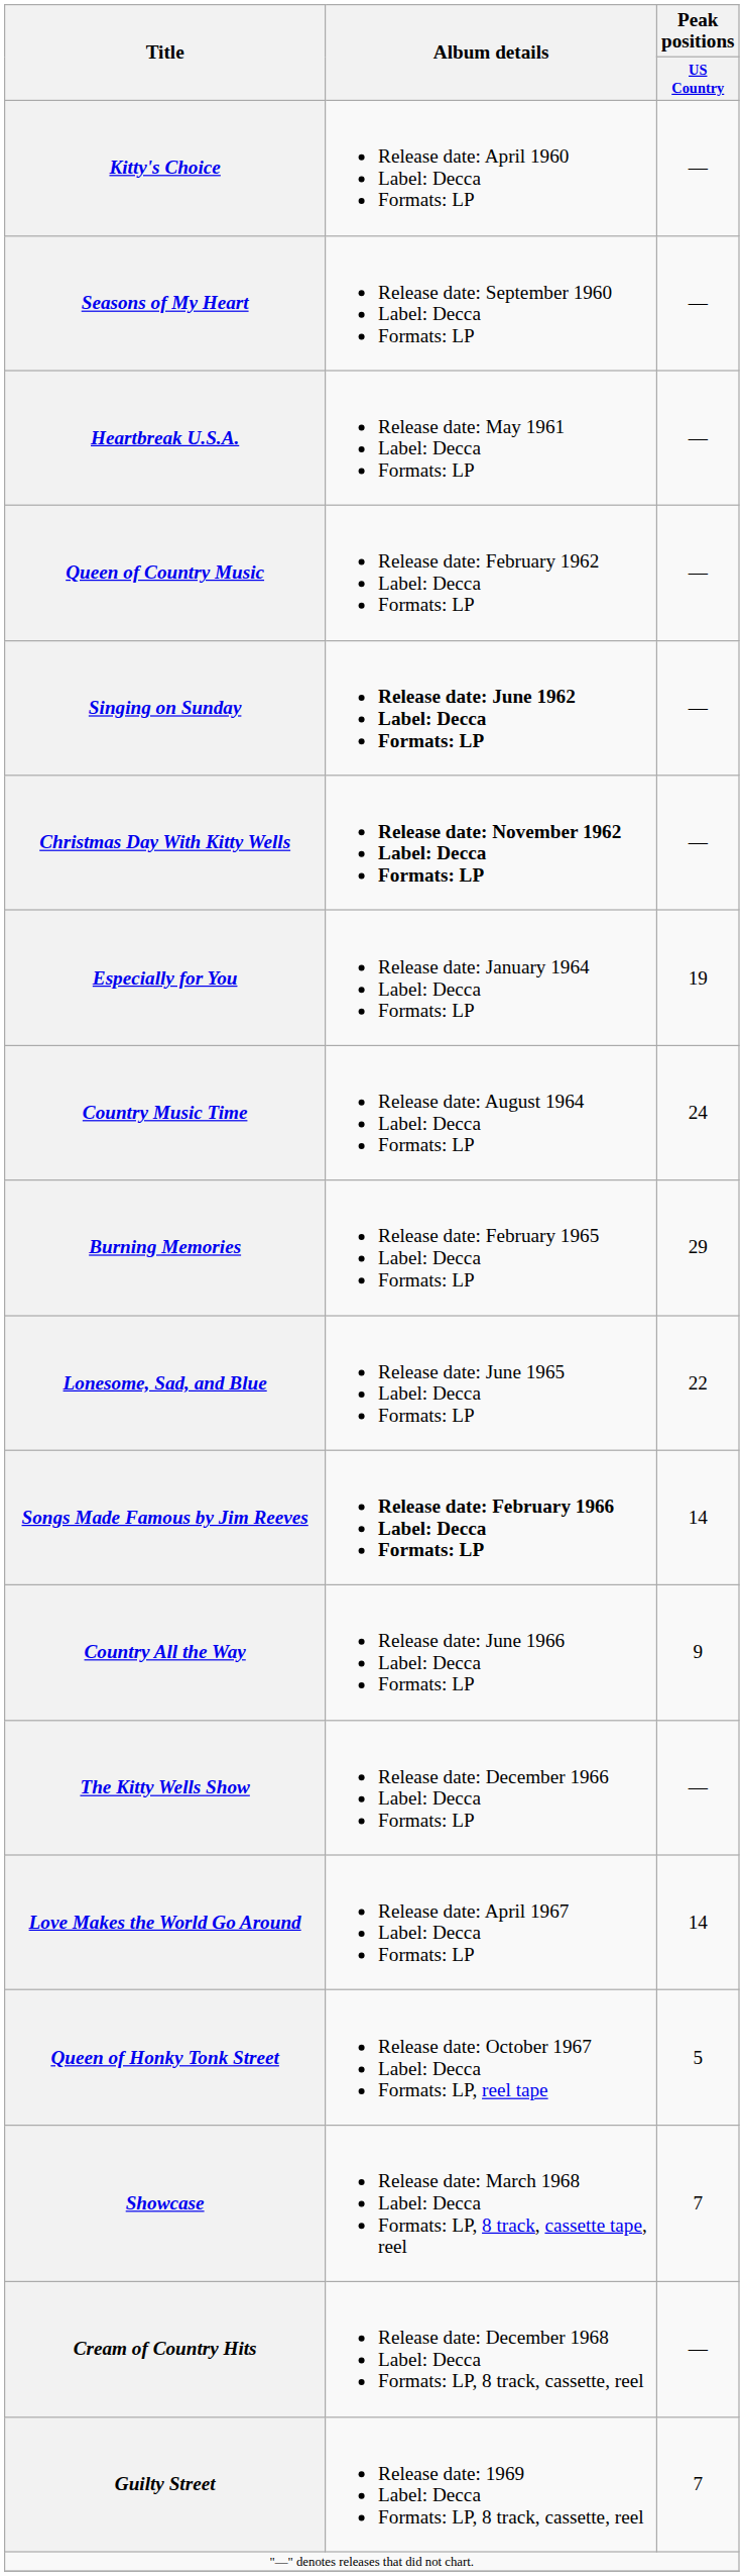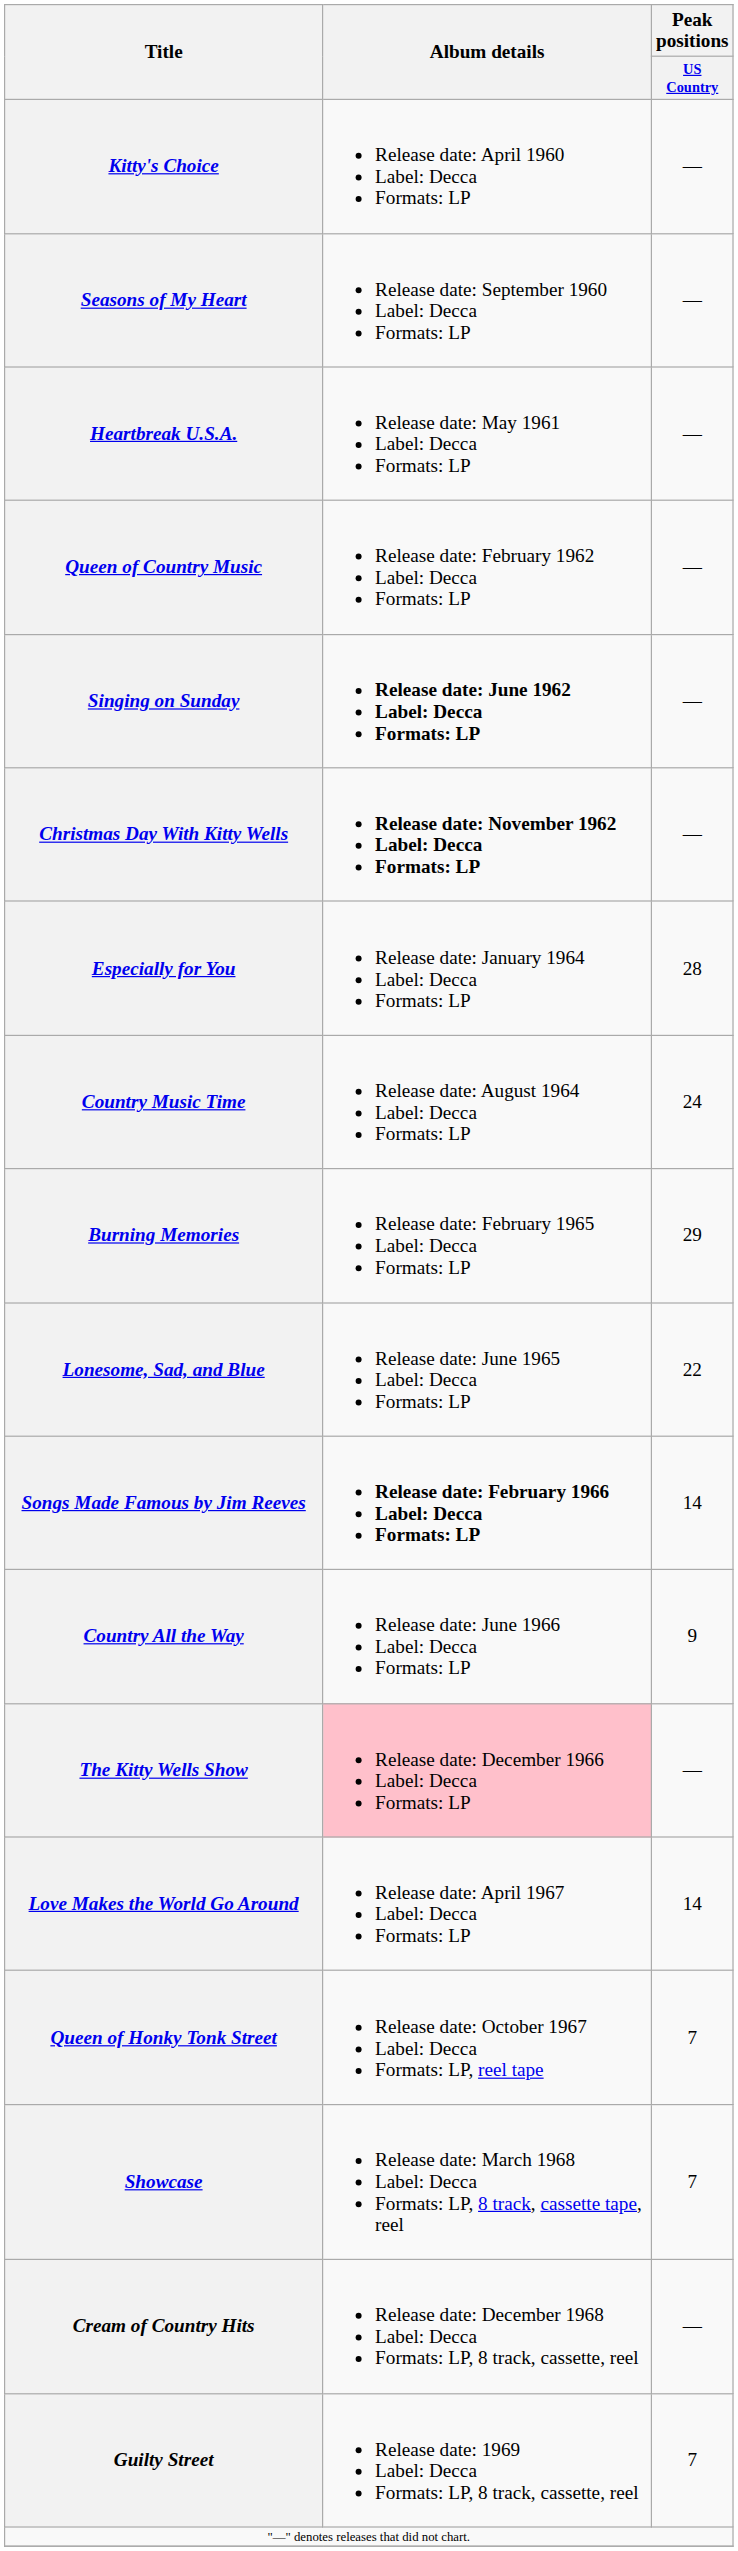 <table class="wikitable plainrowheaders" style="text-align:center;">
 <tr>
 <th scope="col" rowspan="2" style="width:20em;">Title</th>
 <th scope="col" rowspan="2" style="width:20em;">Album details</th>
 <th scope="col" colspan="1">Peak<br>positions</th>
 </tr>
 <tr>
 <th scope="col" style="width:4.5em;font-size:75%;"><a href='#'>US<br>Country</a><br></th>
 </tr>
 <tr>
 <th scope="row"><em><a href='#'>Kitty's Choice</a></em></th>
 <td align="left"><br><ul><li>Release date: April 1960</li><li>Label: Decca</li><li>Formats: LP</li></ul></td>
 <td>—</td>
 </tr>
 <tr>
 <th scope="row"><em><a href='#'>Seasons of My Heart</a></em></th>
 <td align="left"><br><ul><li>Release date: September 1960</li><li>Label: Decca</li><li>Formats: LP</li></ul></td>
 <td>—</td>
 </tr>
 <tr>
 <th scope="row"><em><a href='#'>Heartbreak U.S.A.</a></em></th>
 <td align="left"><br><ul><li>Release date: May 1961</li><li>Label: Decca</li><li>Formats: LP</li></ul></td>
 <td>—</td>
 </tr>
 <tr>
 <th scope="row"><em><a href='#'>Queen of Country Music</a></em></th>
 <td align="left"><br><ul><li>Release date: February 1962</li><li>Label: Decca</li><li>Formats: LP</li></ul></td>
 <td>—</td>
 </tr>
 <tr>
 <th scope="row"><em><a href='#'>Singing on Sunday</a></em></th>
 <td align="left"><strong><br><ul><li>Release date: June 1962</li><li>Label: Decca</li><li>Formats: LP</li></ul></strong></td>
 <td>—</td>
 </tr>
 <tr>
 <th scope="row"><em><a href='#'>Christmas Day With Kitty Wells</a></em></th>
 <td align="left"><strong><br><ul><li>Release date: November 1962</li><li>Label: Decca</li><li>Formats: LP</li></ul></strong></td>
 <td>—</td>
 </tr>
 <tr>
 <th scope="row"><em><a href='#'>Especially for You</a></em></th>
 <td align="left"><br><ul><li>Release date: January 1964</li><li>Label: Decca</li><li>Formats: LP</li></ul></td>
-<td>19</td>
+<td>28</td>
 </tr>
 <tr>
 <th scope="row"><em><a href='#'>Country Music Time</a></em></th>
 <td align="left"><br><ul><li>Release date: August 1964</li><li>Label: Decca</li><li>Formats: LP</li></ul></td>
 <td>24</td>
 </tr>
 <tr>
 <th scope="row"><em><a href='#'>Burning Memories</a></em></th>
 <td align="left"><br><ul><li>Release date: February 1965</li><li>Label: Decca</li><li>Formats: LP</li></ul></td>
 <td>29</td>
 </tr>
 <tr>
 <th scope="row"><em><a href='#'>Lonesome, Sad, and Blue</a></em></th>
 <td align="left"><br><ul><li>Release date: June 1965</li><li>Label: Decca</li><li>Formats: LP</li></ul></td>
 <td>22</td>
 </tr>
 <tr>
 <th scope="row"><em><a href='#'>Songs Made Famous by Jim Reeves</a></em></th>
 <td align="left"><strong><br><ul><li>Release date: February 1966</li><li>Label: Decca</li><li>Formats: LP</li></ul></strong></td>
 <td>14</td>
 </tr>
 <tr>
 <th scope="row"><em><a href='#'>Country All the Way</a></em></th>
 <td align="left"><br><ul><li>Release date: June 1966</li><li>Label: Decca</li><li>Formats: LP</li></ul></td>
 <td>9</td>
 </tr>
 <tr>
 <th scope="row"><em><a href='#'>The Kitty Wells Show</a></em></th>
-<td align="left"><br><ul><li>Release date: December 1966</li><li>Label: Decca</li><li>Formats: LP</li></ul></td>
+<td align="left" style="background: pink;"><br><ul><li>Release date: December 1966</li><li>Label: Decca</li><li>Formats: LP</li></ul></td>
 <td>—</td>
 </tr>
 <tr>
 <th scope="row"><em><a href='#'>Love Makes the World Go Around</a></em></th>
 <td align="left"><br><ul><li>Release date: April 1967</li><li>Label: Decca</li><li>Formats: LP</li></ul></td>
 <td>14</td>
 </tr>
 <tr>
 <th scope="row"><em><a href='#'>Queen of Honky Tonk Street</a></em></th>
 <td align="left"><br><ul><li>Release date: October 1967</li><li>Label: Decca</li><li>Formats: LP, <a href='#'>reel tape</a></li></ul></td>
-<td>5</td>
+<td>7</td>
 </tr>
 <tr>
 <th scope="row"><em><a href='#'>Showcase</a></em></th>
 <td align="left"><br><ul><li>Release date: March 1968</li><li>Label: Decca</li><li>Formats: LP, <a href='#'>8 track</a>, <a href='#'>cassette tape</a>, reel</li></ul></td>
 <td>7</td>
 </tr>
 <tr>
 <th scope="row"><em>Cream of Country Hits</em></th>
 <td align="left"><br><ul><li>Release date: December 1968</li><li>Label: Decca</li><li>Formats: LP, 8 track, cassette, reel</li></ul></td>
 <td>—</td>
 </tr>
 <tr>
 <th scope="row"><em>Guilty Street</em></th>
 <td align="left"><br><ul><li>Release date: 1969</li><li>Label: Decca</li><li>Formats: LP, 8 track, cassette, reel</li></ul></td>
 <td>7</td>
 </tr>
 <tr>
 <td align="center" colspan="10" style="font-size: 8pt">"—" denotes releases that did not chart.</td>
 </tr>
 <tr>
 </tr>
 </table>
